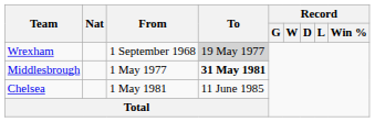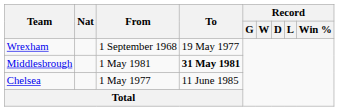 <table class="wikitable" style="text-align: center">
 <tr>
 <th rowspan="2">Team</th>
 <th rowspan="2">Nat</th>
 <th rowspan="2">From</th>
 <th rowspan="2">To</th>
 <th colspan="6">Record</th>
 </tr>
 <tr>
 <th>G</th>
 <th>W</th>
 <th>D</th>
 <th>L</th>
 <th>Win %</th>
 </tr>
 <tr>
 <td align=left><a href='#'>Wrexham</a></td>
 <td></td>
 <td align=left>1 September 1968</td>
-<td align=left style="background: lightgrey;">19 May 1977<br></td>
+<td align=left>19 May 1977<br></td>
 </tr>
 <tr>
 <td align=left><a href='#'>Middlesbrough</a></td>
 <td></td>
-<td align=left>1 May 1977</td>
+<td align=left>1 May 1981</td>
 <td align=left><strong>31 May 1981<br></strong></td>
 </tr>
 <tr>
 <td align=left><a href='#'>Chelsea</a></td>
 <td></td>
-<td align=left>1 May 1981</td>
+<td align=left>1 May 1977</td>
 <td align=left>11 June 1985<br></td>
 </tr>
 <tr>
 <th colspan="4">Total<br></th>
 </tr>
 </table>
